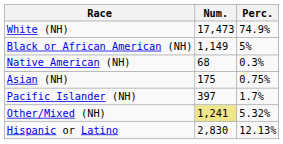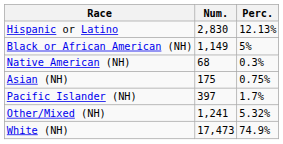 <table class="wikitable">
 <tr>
 <th>Race</th>
 <th>Num.</th>
 <th>Perc.</th>
 </tr>
 <tr>
-<td><a href='#'>White</a> (NH)</td>
-<td>17,473</td>
-<td>74.9%</td>
+<td><a href='#'>Hispanic</a> or <a href='#'>Latino</a></td>
+<td>2,830</td>
+<td>12.13%</td>
 </tr>
 <tr>
 <td><a href='#'>Black or African American</a> (NH)</td>
 <td>1,149</td>
 <td>5%</td>
 </tr>
 <tr>
 <td><a href='#'>Native American</a> (NH)</td>
 <td>68</td>
 <td>0.3%</td>
 </tr>
 <tr>
 <td><a href='#'>Asian</a> (NH)</td>
 <td>175</td>
 <td>0.75%</td>
 </tr>
 <tr>
 <td><a href='#'>Pacific Islander</a> (NH)</td>
 <td>397</td>
 <td>1.7%</td>
 </tr>
 <tr>
 <td><a href='#'>Other/Mixed</a> (NH)</td>
-<td style="background: khaki;">1,241</td>
+<td>1,241</td>
 <td>5.32%</td>
 </tr>
 <tr>
-<td><a href='#'>Hispanic</a> or <a href='#'>Latino</a></td>
-<td>2,830</td>
-<td>12.13%</td>
+<td><a href='#'>White</a> (NH)</td>
+<td>17,473</td>
+<td>74.9%</td>
 </tr>
 </table>
